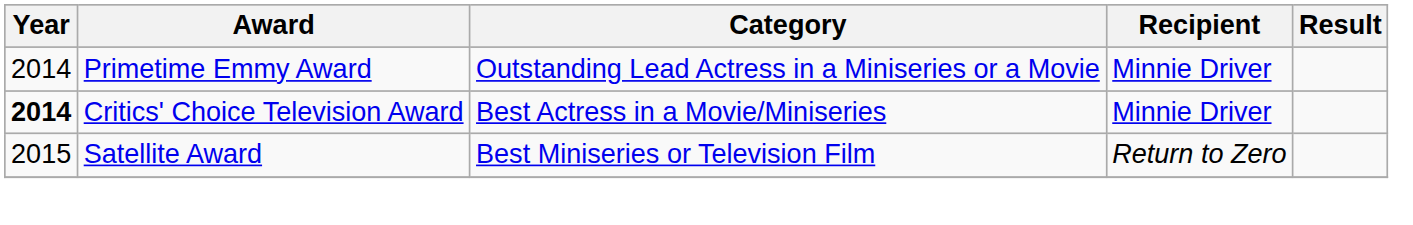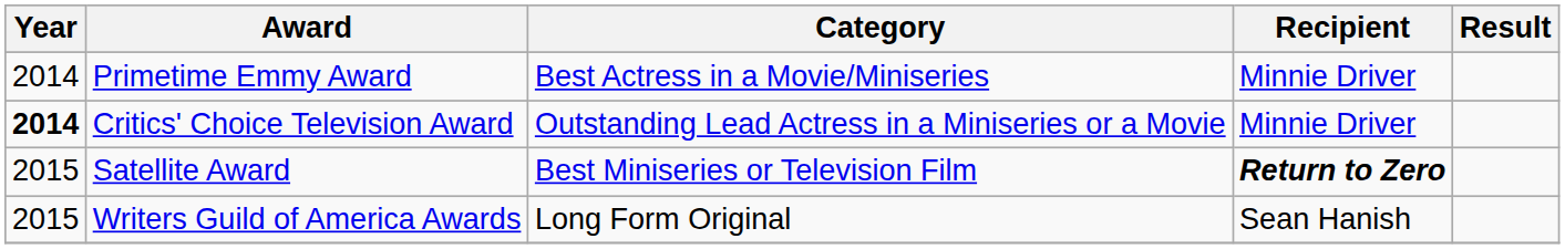 <table class="wikitable sortable">
 <tr>
 <th>Year</th>
 <th>Award</th>
 <th>Category</th>
 <th>Recipient</th>
 <th>Result</th>
 </tr>
 <tr>
 <td>2014</td>
 <td><a href='#'>Primetime Emmy Award</a></td>
-<td><a href='#'>Outstanding Lead Actress in a Miniseries or a Movie</a></td>
+<td><a href='#'>Best Actress in a Movie/Miniseries</a></td>
 <td><a href='#'>Minnie Driver</a></td>
 <td></td>
 </tr>
 <tr>
 <td><strong>2014</strong></td>
 <td><a href='#'>Critics' Choice Television Award</a></td>
-<td><a href='#'>Best Actress in a Movie/Miniseries</a></td>
+<td><a href='#'>Outstanding Lead Actress in a Miniseries or a Movie</a></td>
 <td><a href='#'>Minnie Driver</a></td>
 <td></td>
 </tr>
 <tr>
 <td>2015</td>
 <td><a href='#'>Satellite Award</a></td>
 <td><a href='#'>Best Miniseries or Television Film</a></td>
-<td><em>Return to Zero</em></td>
+<td><strong><em>Return to Zero</em></strong></td>
+<td></td>
+</tr>
+<tr>
+<td>2015</td>
+<td><a href='#'>Writers Guild of America Awards</a></td>
+<td>Long Form Original</td>
+<td>Sean Hanish</td>
 <td></td>
 </tr>
 <tr>
 </tr>
 </table>
